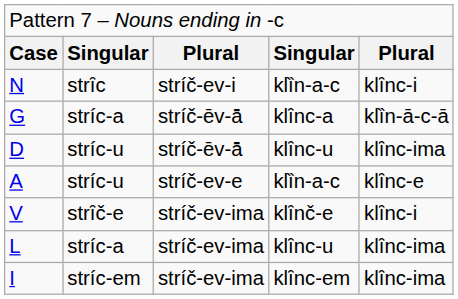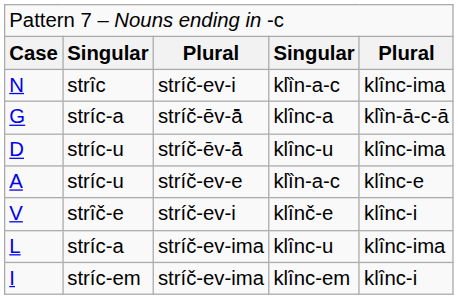 <table class="wikitable">
 <tr>
 <td colspan="5">Pattern 7 – <em>Nouns ending in</em> -c</td>
 </tr>
 <tr>
 <th>Case</th>
 <th>Singular</th>
 <th>Plural</th>
 <th>Singular</th>
 <th>Plural</th>
 </tr>
 <tr>
 <td><a href='#'>N</a></td>
 <td>strȋc</td>
 <td>stríč-ev-i</td>
 <td>klȉn-a-c</td>
-<td>klȋnc-i</td>
+<td>klȋnc-ima</td>
 </tr>
 <tr>
 <td><a href='#'>G</a></td>
 <td>stríc-a</td>
 <td>stríč-ēv-ā̄</td>
 <td>klȋnc-a</td>
 <td>klȉn-ā-c-ā</td>
 </tr>
 <tr>
 <td><a href='#'>D</a></td>
 <td>stríc-u</td>
 <td>stríč-ēv-ā̄</td>
 <td>klȋnc-u</td>
 <td>klȋnc-ima</td>
 </tr>
 <tr>
 <td><a href='#'>A</a></td>
 <td>stríc-u</td>
 <td>stríč-ev-e</td>
 <td>klȉn-a-c</td>
 <td>klȋnc-e</td>
 </tr>
 <tr>
 <td><a href='#'>V</a></td>
 <td>strȋč-e</td>
-<td>stríč-ev-ima</td>
+<td>stríč-ev-i</td>
 <td>klȋnč-e</td>
 <td>klȋnc-i</td>
 </tr>
 <tr>
 <td><a href='#'>L</a></td>
 <td>stríc-a</td>
 <td>stríč-ev-ima</td>
 <td>klȋnc-u</td>
 <td>klȋnc-ima</td>
 </tr>
 <tr>
 <td><a href='#'>I</a></td>
 <td>stríc-em</td>
 <td>stríč-ev-ima</td>
 <td>klȋnc-em</td>
-<td>klȋnc-ima</td>
+<td>klȋnc-i</td>
 </tr>
 </table>
